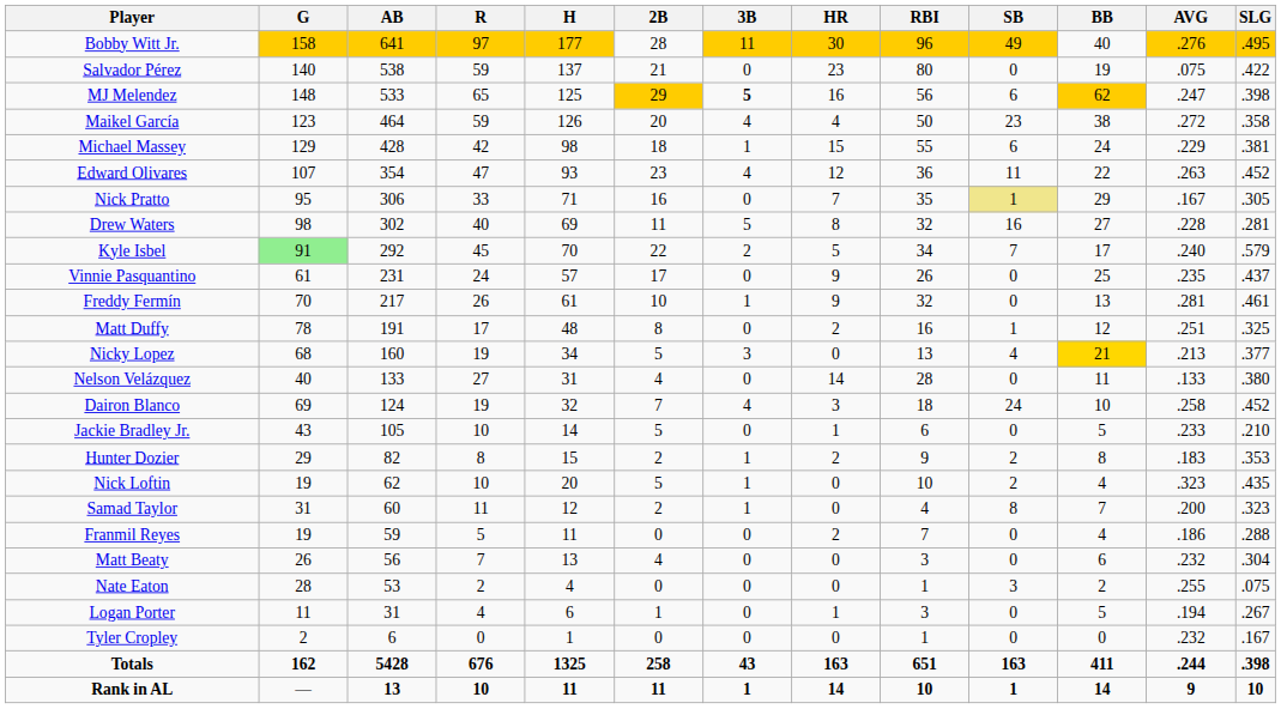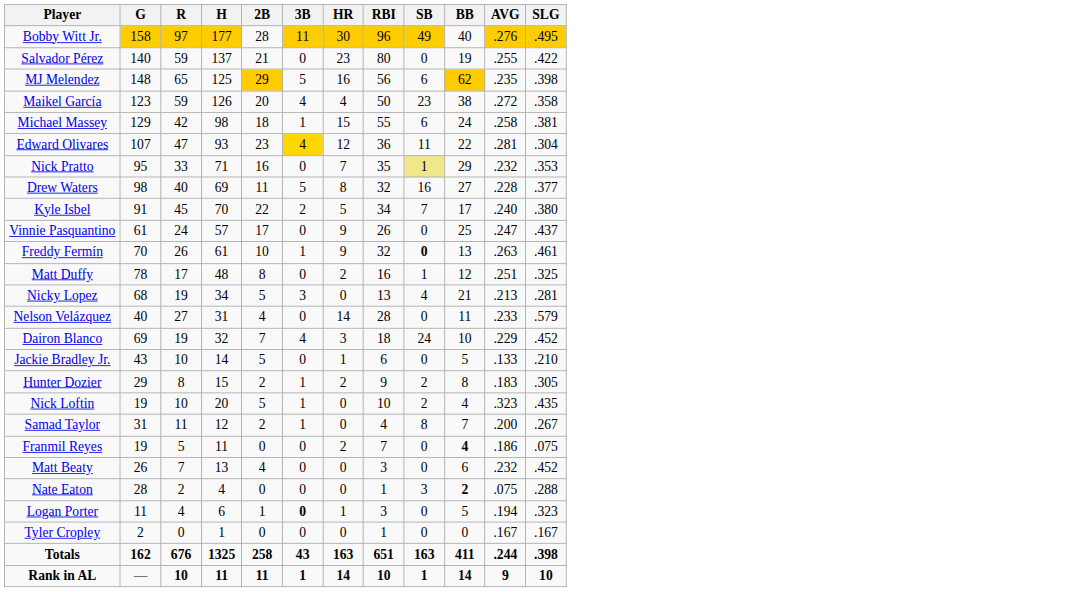 <table class=wikitable style="text-align:center">
 <tr>
 <th bgcolor=#DDDDFF; width="20%">Player</th>
 <th bgcolor=#DDDDFF; width="7%">G</th>
-<th bgcolor=#DDDDFF; width="7%">AB</th>
 <th bgcolor=#DDDDFF; width="7%">R</th>
 <th bgcolor=#DDDDFF; width="7%">H</th>
 <th bgcolor=#DDDDFF; width="7%">2B</th>
 <th bgcolor=#DDDDFF; width="7%">3B</th>
 <th bgcolor=#DDDDFF; width="7%">HR</th>
 <th bgcolor=#DDDDFF; width="7%">RBI</th>
 <th bgcolor=#DDDDFF; width="7%">SB</th>
 <th bgcolor=#DDDDFF; width="7%">BB</th>
 <th bgcolor=#DDDDFF; width="7%">AVG</th>
 <th bgcolor=#DDDDFF; width="7%">SLG</th>
 </tr>
 <tr>
 <td><a href='#'>Bobby Witt Jr.</a></td>
 <td bgcolor=#ffcc00>158</td>
-<td bgcolor=#ffcc00>641</td>
 <td bgcolor=#ffcc00>97</td>
 <td bgcolor=#ffcc00>177</td>
 <td>28</td>
 <td bgcolor=#ffcc00>11</td>
 <td bgcolor=#ffcc00>30</td>
 <td bgcolor=#ffcc00>96</td>
 <td bgcolor=#ffcc00>49</td>
 <td>40</td>
 <td bgcolor=#ffcc00>.276</td>
 <td bgcolor=#ffcc00>.495</td>
 </tr>
 <tr>
 <td><a href='#'>Salvador Pérez</a></td>
 <td>140</td>
-<td>538</td>
 <td>59</td>
 <td>137</td>
 <td>21</td>
 <td>0</td>
 <td>23</td>
 <td>80</td>
 <td>0</td>
 <td>19</td>
-<td>.075</td>
+<td>.255</td>
 <td>.422</td>
 </tr>
 <tr>
 <td><a href='#'>MJ Melendez</a></td>
 <td>148</td>
-<td>533</td>
 <td>65</td>
 <td>125</td>
 <td bgcolor=#ffcc00>29</td>
-<td><strong>5</strong></td>
+<td>5</td>
 <td>16</td>
 <td>56</td>
 <td>6</td>
 <td bgcolor=#ffcc00>62</td>
-<td>.247</td>
+<td>.235</td>
 <td>.398</td>
 </tr>
 <tr>
 <td><a href='#'>Maikel García</a></td>
 <td>123</td>
-<td>464</td>
 <td>59</td>
 <td>126</td>
 <td>20</td>
 <td>4</td>
 <td>4</td>
 <td>50</td>
 <td>23</td>
 <td>38</td>
 <td>.272</td>
 <td>.358</td>
 </tr>
 <tr>
 <td><a href='#'>Michael Massey</a></td>
 <td>129</td>
-<td>428</td>
 <td>42</td>
 <td>98</td>
 <td>18</td>
 <td>1</td>
 <td>15</td>
 <td>55</td>
 <td>6</td>
 <td>24</td>
-<td>.229</td>
+<td>.258</td>
 <td>.381</td>
 </tr>
 <tr>
 <td><a href='#'>Edward Olivares</a></td>
 <td>107</td>
-<td>354</td>
 <td>47</td>
 <td>93</td>
 <td>23</td>
-<td>4</td>
+<td style="background: gold;">4</td>
 <td>12</td>
 <td>36</td>
 <td>11</td>
 <td>22</td>
-<td>.263</td>
-<td>.452</td>
+<td>.281</td>
+<td>.304</td>
 </tr>
 <tr>
 <td><a href='#'>Nick Pratto</a></td>
 <td>95</td>
-<td>306</td>
 <td>33</td>
 <td>71</td>
 <td>16</td>
 <td>0</td>
 <td>7</td>
 <td>35</td>
 <td style="background: khaki;">1</td>
 <td>29</td>
-<td>.167</td>
-<td>.305</td>
+<td>.232</td>
+<td>.353</td>
 </tr>
 <tr>
 <td><a href='#'>Drew Waters</a></td>
 <td>98</td>
-<td>302</td>
 <td>40</td>
 <td>69</td>
 <td>11</td>
 <td>5</td>
 <td>8</td>
 <td>32</td>
 <td>16</td>
 <td>27</td>
 <td>.228</td>
-<td>.281</td>
+<td>.377</td>
 </tr>
 <tr>
 <td><a href='#'>Kyle Isbel</a></td>
-<td style="background: lightgreen;">91</td>
-<td>292</td>
+<td>91</td>
 <td>45</td>
 <td>70</td>
 <td>22</td>
 <td>2</td>
 <td>5</td>
 <td>34</td>
 <td>7</td>
 <td>17</td>
 <td>.240</td>
-<td>.579</td>
+<td>.380</td>
 </tr>
 <tr>
 <td><a href='#'>Vinnie Pasquantino</a></td>
 <td>61</td>
-<td>231</td>
 <td>24</td>
 <td>57</td>
 <td>17</td>
 <td>0</td>
 <td>9</td>
 <td>26</td>
 <td>0</td>
 <td>25</td>
-<td>.235</td>
+<td>.247</td>
 <td>.437</td>
 </tr>
 <tr>
 <td><a href='#'>Freddy Fermín</a></td>
 <td>70</td>
-<td>217</td>
 <td>26</td>
 <td>61</td>
 <td>10</td>
 <td>1</td>
 <td>9</td>
 <td>32</td>
-<td>0</td>
+<td><strong>0</strong></td>
 <td>13</td>
-<td>.281</td>
+<td>.263</td>
 <td>.461</td>
 </tr>
 <tr>
 <td><a href='#'>Matt Duffy</a></td>
 <td>78</td>
-<td>191</td>
 <td>17</td>
 <td>48</td>
 <td>8</td>
 <td>0</td>
 <td>2</td>
 <td>16</td>
 <td>1</td>
 <td>12</td>
 <td>.251</td>
 <td>.325</td>
 </tr>
 <tr>
 <td><a href='#'>Nicky Lopez</a></td>
 <td>68</td>
-<td>160</td>
 <td>19</td>
 <td>34</td>
 <td>5</td>
 <td>3</td>
 <td>0</td>
 <td>13</td>
 <td>4</td>
-<td style="background: gold;">21</td>
+<td>21</td>
 <td>.213</td>
-<td>.377</td>
+<td>.281</td>
 </tr>
 <tr>
 <td><a href='#'>Nelson Velázquez</a></td>
 <td>40</td>
-<td>133</td>
 <td>27</td>
 <td>31</td>
 <td>4</td>
 <td>0</td>
 <td>14</td>
 <td>28</td>
 <td>0</td>
 <td>11</td>
-<td>.133</td>
-<td>.380</td>
+<td>.233</td>
+<td>.579</td>
 </tr>
 <tr>
 <td><a href='#'>Dairon Blanco</a></td>
 <td>69</td>
-<td>124</td>
 <td>19</td>
 <td>32</td>
 <td>7</td>
 <td>4</td>
 <td>3</td>
 <td>18</td>
 <td>24</td>
 <td>10</td>
-<td>.258</td>
+<td>.229</td>
 <td>.452</td>
 </tr>
 <tr>
 <td><a href='#'>Jackie Bradley Jr.</a></td>
 <td>43</td>
-<td>105</td>
 <td>10</td>
 <td>14</td>
 <td>5</td>
 <td>0</td>
 <td>1</td>
 <td>6</td>
 <td>0</td>
 <td>5</td>
-<td>.233</td>
+<td>.133</td>
 <td>.210</td>
 </tr>
 <tr>
 <td><a href='#'>Hunter Dozier</a></td>
 <td>29</td>
-<td>82</td>
 <td>8</td>
 <td>15</td>
 <td>2</td>
 <td>1</td>
 <td>2</td>
 <td>9</td>
 <td>2</td>
 <td>8</td>
 <td>.183</td>
-<td>.353</td>
+<td>.305</td>
 </tr>
 <tr>
 <td><a href='#'>Nick Loftin</a></td>
 <td>19</td>
-<td>62</td>
 <td>10</td>
 <td>20</td>
 <td>5</td>
 <td>1</td>
 <td>0</td>
 <td>10</td>
 <td>2</td>
 <td>4</td>
 <td>.323</td>
 <td>.435</td>
 </tr>
 <tr>
 <td><a href='#'>Samad Taylor</a></td>
 <td>31</td>
-<td>60</td>
 <td>11</td>
 <td>12</td>
 <td>2</td>
 <td>1</td>
 <td>0</td>
 <td>4</td>
 <td>8</td>
 <td>7</td>
 <td>.200</td>
-<td>.323</td>
+<td>.267</td>
 </tr>
 <tr>
 <td><a href='#'>Franmil Reyes</a></td>
 <td>19</td>
-<td>59</td>
 <td>5</td>
 <td>11</td>
 <td>0</td>
 <td>0</td>
 <td>2</td>
 <td>7</td>
 <td>0</td>
-<td>4</td>
+<td><strong>4</strong></td>
 <td>.186</td>
-<td>.288</td>
+<td>.075</td>
 </tr>
 <tr>
 <td><a href='#'>Matt Beaty</a></td>
 <td>26</td>
-<td>56</td>
 <td>7</td>
 <td>13</td>
 <td>4</td>
 <td>0</td>
 <td>0</td>
 <td>3</td>
 <td>0</td>
 <td>6</td>
 <td>.232</td>
-<td>.304</td>
+<td>.452</td>
 </tr>
 <tr>
 <td><a href='#'>Nate Eaton</a></td>
 <td>28</td>
-<td>53</td>
 <td>2</td>
 <td>4</td>
 <td>0</td>
 <td>0</td>
 <td>0</td>
 <td>1</td>
 <td>3</td>
-<td>2</td>
-<td>.255</td>
+<td><strong>2</strong></td>
 <td>.075</td>
+<td>.288</td>
 </tr>
 <tr>
 <td><a href='#'>Logan Porter</a></td>
 <td>11</td>
-<td>31</td>
 <td>4</td>
 <td>6</td>
 <td>1</td>
-<td>0</td>
+<td><strong>0</strong></td>
 <td>1</td>
 <td>3</td>
 <td>0</td>
 <td>5</td>
 <td>.194</td>
-<td>.267</td>
+<td>.323</td>
 </tr>
 <tr>
 <td><a href='#'>Tyler Cropley</a></td>
 <td>2</td>
-<td>6</td>
 <td>0</td>
 <td>1</td>
 <td>0</td>
 <td>0</td>
 <td>0</td>
 <td>1</td>
 <td>0</td>
 <td>0</td>
-<td>.232</td>
+<td>.167</td>
 <td>.167</td>
 </tr>
 <tr>
 <td><strong>Totals</strong></td>
 <td><strong>162</strong></td>
-<td><strong>5428</strong></td>
 <td><strong>676</strong></td>
 <td><strong>1325</strong></td>
 <td><strong>258</strong></td>
 <td><strong>43</strong></td>
 <td><strong>163</strong></td>
 <td><strong>651</strong></td>
 <td><strong>163</strong></td>
 <td><strong>411</strong></td>
 <td><strong>.244</strong></td>
 <td><strong>.398</strong></td>
 </tr>
 <tr>
 <td><strong>Rank in AL</strong></td>
 <td>—</td>
-<td><strong>13</strong></td>
 <td><strong>10</strong></td>
 <td><strong>11</strong></td>
 <td><strong>11</strong></td>
 <td><strong>1</strong></td>
 <td><strong>14</strong></td>
 <td><strong>10</strong></td>
 <td><strong>1</strong></td>
 <td><strong>14</strong></td>
 <td><strong>9</strong></td>
 <td><strong>10</strong></td>
 </tr>
 </table>
